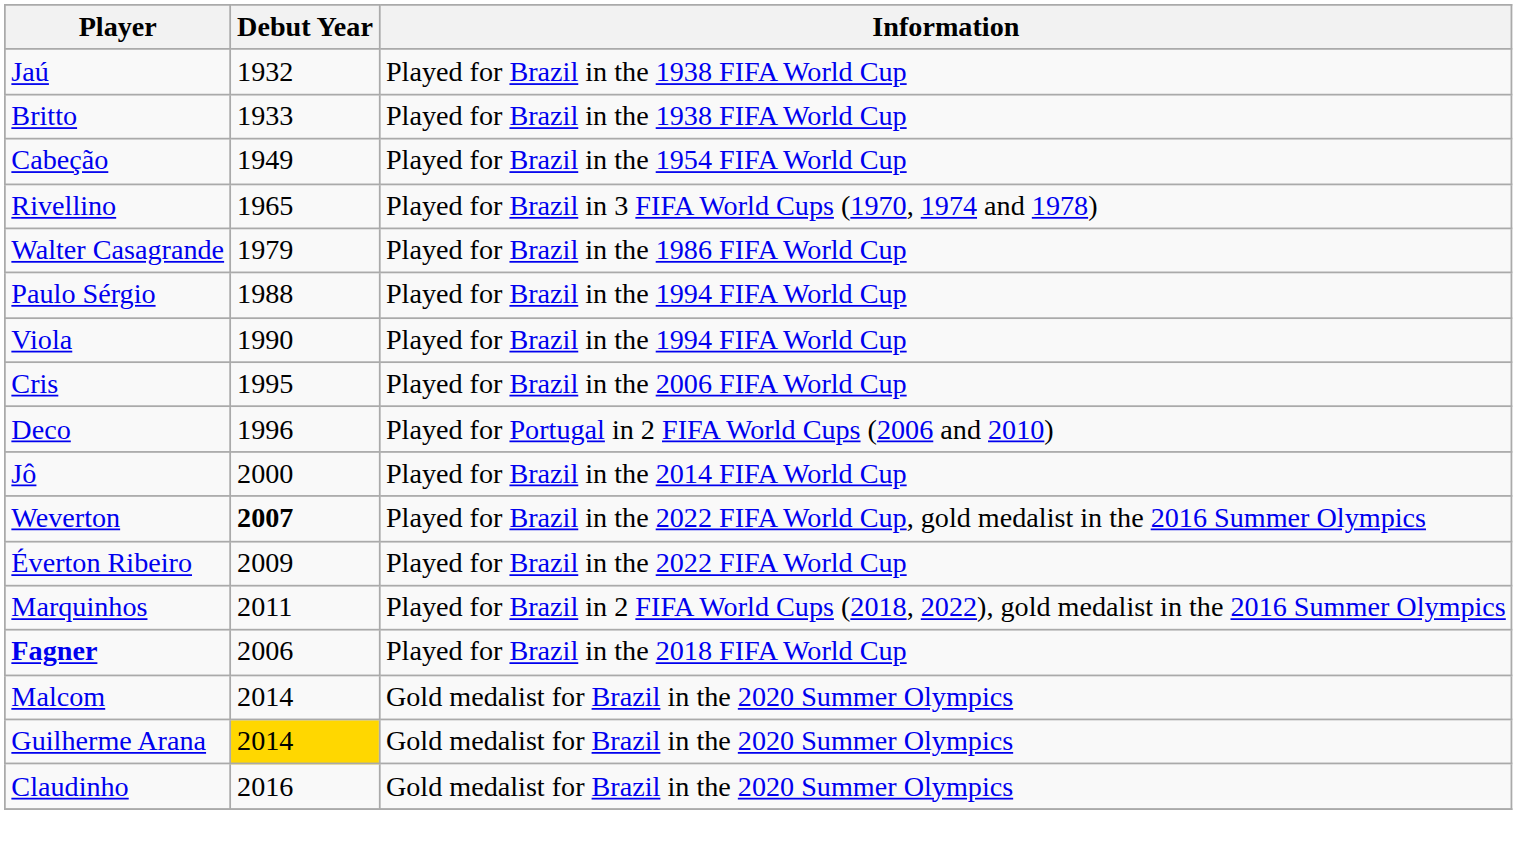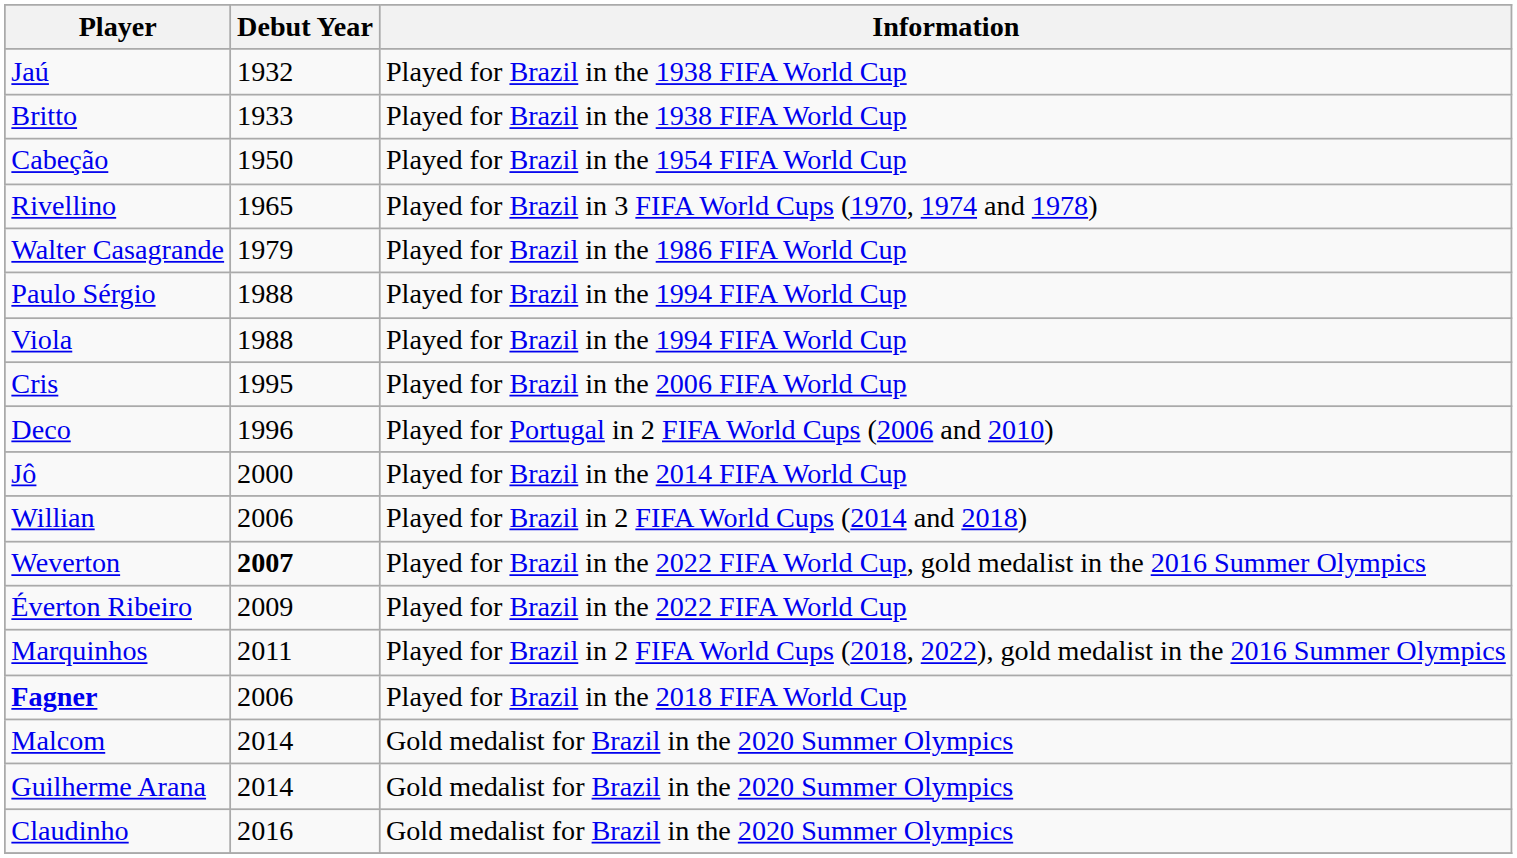 <table class="wikitable">
 <tr>
 <th>Player</th>
 <th>Debut Year</th>
 <th>Information</th>
 </tr>
 <tr>
 <td> <a href='#'>Jaú</a></td>
 <td>1932</td>
 <td>Played for <a href='#'>Brazil</a> in the <a href='#'>1938 FIFA World Cup</a></td>
 </tr>
 <tr>
 <td> <a href='#'>Britto</a></td>
 <td>1933</td>
 <td>Played for <a href='#'>Brazil</a> in the <a href='#'>1938 FIFA World Cup</a></td>
 </tr>
 <tr>
 <td> <a href='#'>Cabeção</a></td>
-<td>1949</td>
+<td>1950</td>
 <td>Played for <a href='#'>Brazil</a> in the <a href='#'>1954 FIFA World Cup</a></td>
 </tr>
 <tr>
 <td> <a href='#'>Rivellino</a></td>
 <td>1965</td>
 <td>Played for <a href='#'>Brazil</a> in 3 <a href='#'>FIFA World Cups</a> (<a href='#'>1970</a>, <a href='#'>1974</a> and <a href='#'>1978</a>)</td>
 </tr>
 <tr>
 <td> <a href='#'>Walter Casagrande</a></td>
 <td>1979</td>
 <td>Played for <a href='#'>Brazil</a> in the <a href='#'>1986 FIFA World Cup</a></td>
 </tr>
 <tr>
 <td> <a href='#'>Paulo Sérgio</a></td>
 <td>1988</td>
 <td>Played for <a href='#'>Brazil</a> in the <a href='#'>1994 FIFA World Cup</a></td>
 </tr>
 <tr>
 <td> <a href='#'>Viola</a></td>
-<td>1990</td>
+<td>1988</td>
 <td>Played for <a href='#'>Brazil</a> in the  <a href='#'>1994 FIFA World Cup</a></td>
 </tr>
 <tr>
 <td> <a href='#'>Cris</a></td>
 <td>1995</td>
 <td>Played for <a href='#'>Brazil</a> in the <a href='#'>2006 FIFA World Cup</a></td>
 </tr>
 <tr>
 <td> <a href='#'>Deco</a></td>
 <td>1996</td>
 <td>Played for <a href='#'>Portugal</a> in 2 <a href='#'>FIFA World Cups</a> (<a href='#'>2006</a> and <a href='#'>2010</a>)</td>
 </tr>
 <tr>
 <td> <a href='#'>Jô</a></td>
 <td>2000</td>
 <td>Played for <a href='#'>Brazil</a> in the <a href='#'>2014 FIFA World Cup</a></td>
+</tr>
+<tr>
+<td> <a href='#'>Willian</a></td>
+<td>2006</td>
+<td>Played for <a href='#'>Brazil</a> in 2 <a href='#'>FIFA World Cups</a> (<a href='#'>2014</a> and <a href='#'>2018</a>)</td>
 </tr>
 <tr>
 <td> <a href='#'>Weverton</a></td>
 <td><strong>2007</strong></td>
 <td>Played for <a href='#'>Brazil</a> in the <a href='#'>2022 FIFA World Cup</a>, gold medalist in the <a href='#'>2016 Summer Olympics</a></td>
 </tr>
 <tr>
 <td> <a href='#'>Éverton Ribeiro</a></td>
 <td>2009</td>
 <td>Played for <a href='#'>Brazil</a> in the <a href='#'>2022 FIFA World Cup</a></td>
 </tr>
 <tr>
 <td> <a href='#'>Marquinhos</a></td>
 <td>2011</td>
 <td>Played for <a href='#'>Brazil</a> in 2 <a href='#'>FIFA World Cups</a> (<a href='#'>2018</a>, <a href='#'>2022</a>), gold medalist in the <a href='#'>2016 Summer Olympics</a></td>
 </tr>
 <tr>
 <td> <strong><a href='#'>Fagner</a></strong></td>
 <td>2006</td>
 <td>Played for <a href='#'>Brazil</a> in the <a href='#'>2018 FIFA World Cup</a></td>
 </tr>
 <tr>
 <td> <a href='#'>Malcom</a></td>
 <td>2014</td>
 <td>Gold medalist for <a href='#'>Brazil</a> in the <a href='#'>2020 Summer Olympics</a></td>
 </tr>
 <tr>
 <td> <a href='#'>Guilherme Arana</a></td>
-<td style="background: gold;">2014</td>
+<td>2014</td>
 <td>Gold medalist for <a href='#'>Brazil</a> in the <a href='#'>2020 Summer Olympics</a></td>
 </tr>
 <tr>
 <td> <a href='#'>Claudinho</a></td>
 <td>2016</td>
 <td>Gold medalist for <a href='#'>Brazil</a> in the <a href='#'>2020 Summer Olympics</a></td>
 </tr>
 <tr>
 </tr>
 </table>
